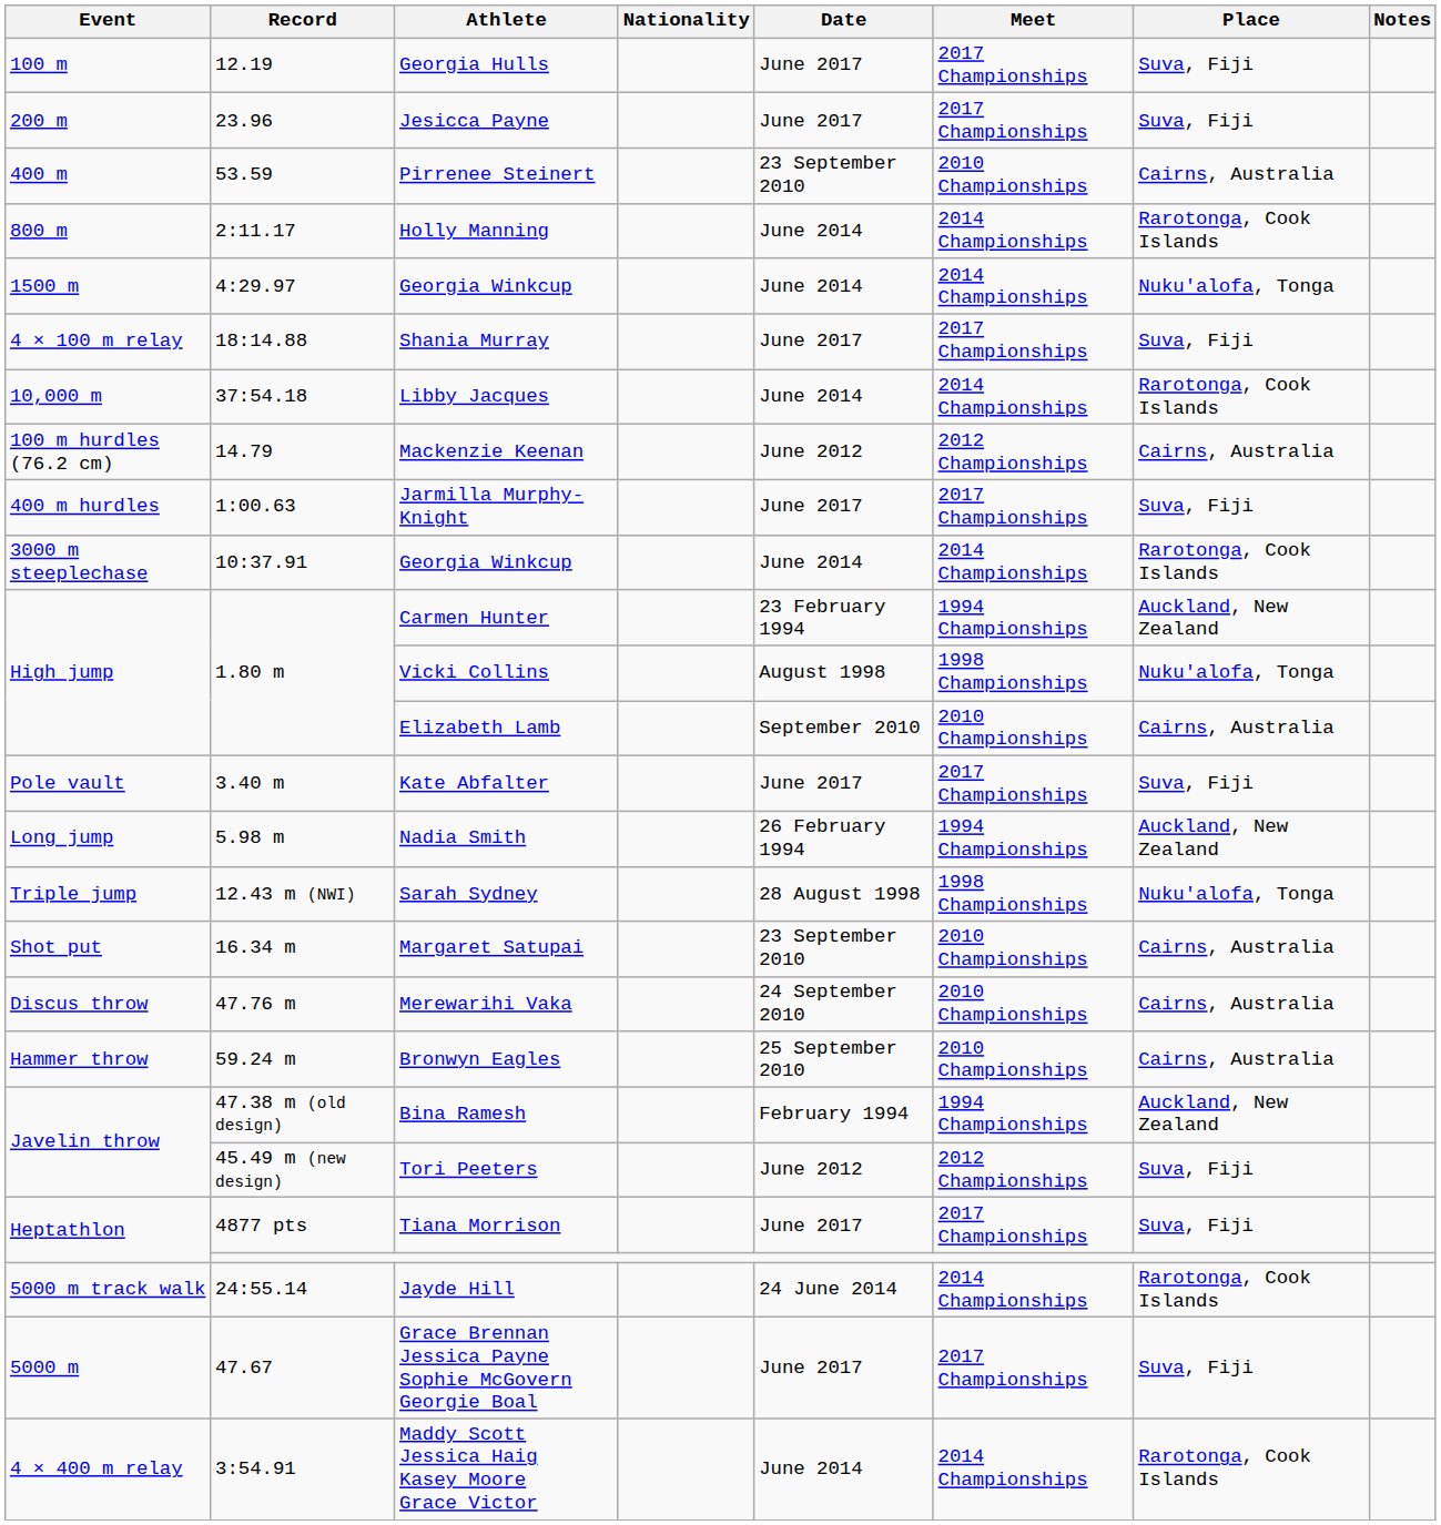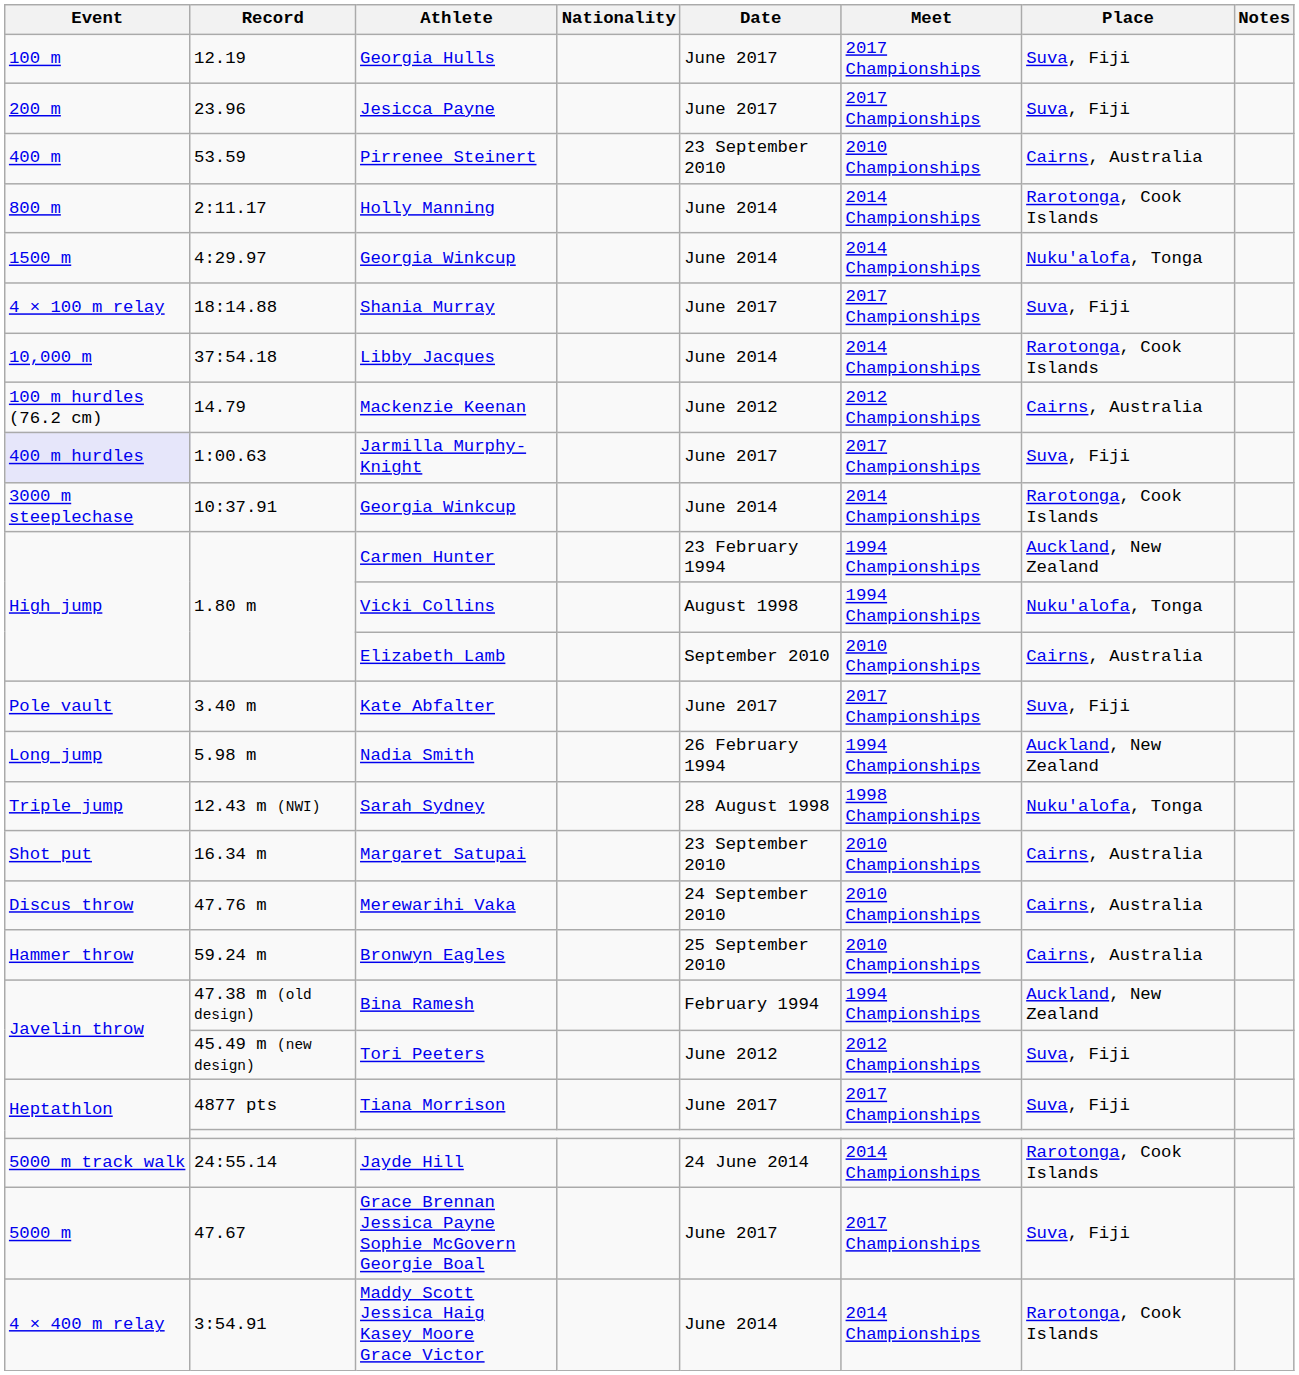 <table class="wikitable sortable" style="font-size:90%;">
 <tr>
 <th>Event</th>
 <th>Record</th>
 <th>Athlete</th>
 <th>Nationality</th>
 <th>Date</th>
 <th>Meet</th>
 <th>Place</th>
 <th>Notes</th>
 </tr>
 <tr>
 <td><a href='#'>100 m</a></td>
 <td>12.19 </td>
 <td><a href='#'>Georgia Hulls</a></td>
 <td></td>
 <td>June 2017</td>
 <td><a href='#'>2017 Championships</a></td>
 <td><a href='#'>Suva</a>, Fiji</td>
 <td></td>
 </tr>
 <tr>
 <td><a href='#'>200 m</a></td>
 <td>23.96 </td>
 <td><a href='#'>Jesicca Payne</a></td>
 <td></td>
 <td>June 2017</td>
 <td><a href='#'>2017 Championships</a></td>
 <td><a href='#'>Suva</a>, Fiji</td>
 <td></td>
 </tr>
 <tr>
 <td><a href='#'>400 m</a></td>
 <td>53.59</td>
 <td><a href='#'>Pirrenee Steinert</a></td>
 <td></td>
 <td>23 September 2010</td>
 <td><a href='#'>2010 Championships</a></td>
 <td><a href='#'>Cairns</a>, Australia</td>
 <td></td>
 </tr>
 <tr>
 <td><a href='#'>800 m</a></td>
 <td>2:11.17</td>
 <td><a href='#'>Holly Manning</a></td>
 <td></td>
 <td>June 2014</td>
 <td><a href='#'>2014 Championships</a></td>
 <td><a href='#'>Rarotonga</a>, Cook Islands</td>
 <td></td>
 </tr>
 <tr>
 <td><a href='#'>1500 m</a></td>
 <td>4:29.97</td>
 <td><a href='#'>Georgia Winkcup</a></td>
 <td></td>
 <td>June 2014</td>
 <td><a href='#'>2014 Championships</a></td>
 <td><a href='#'>Nuku'alofa</a>, Tonga</td>
 <td></td>
 </tr>
 <tr>
 <td><a href='#'>4 × 100 m relay</a></td>
 <td>18:14.88</td>
 <td><a href='#'>Shania Murray</a></td>
 <td></td>
 <td>June 2017</td>
 <td><a href='#'>2017 Championships</a></td>
 <td><a href='#'>Suva</a>, Fiji</td>
 <td></td>
 </tr>
 <tr>
 <td><a href='#'>10,000 m</a></td>
 <td>37:54.18</td>
 <td><a href='#'>Libby Jacques</a></td>
 <td></td>
 <td>June 2014</td>
 <td><a href='#'>2014 Championships</a></td>
 <td><a href='#'>Rarotonga</a>, Cook Islands</td>
 <td></td>
 </tr>
 <tr>
 <td><a href='#'>100 m hurdles</a><br>(76.2 cm)</td>
 <td>14.79 </td>
 <td><a href='#'>Mackenzie Keenan</a></td>
 <td></td>
 <td>June 2012</td>
 <td><a href='#'>2012 Championships</a></td>
 <td><a href='#'>Cairns</a>, Australia</td>
 <td></td>
 </tr>
 <tr>
-<td><a href='#'>400 m hurdles</a></td>
+<td style="background: lavender;"><a href='#'>400 m hurdles</a></td>
 <td>1:00.63</td>
 <td><a href='#'>Jarmilla Murphy-Knight</a></td>
 <td></td>
 <td>June 2017</td>
 <td><a href='#'>2017 Championships</a></td>
 <td><a href='#'>Suva</a>, Fiji</td>
 <td></td>
 </tr>
 <tr>
 <td><a href='#'>3000 m steeplechase</a></td>
 <td>10:37.91</td>
 <td><a href='#'>Georgia Winkcup</a></td>
 <td></td>
 <td>June 2014</td>
 <td><a href='#'>2014 Championships</a></td>
 <td><a href='#'>Rarotonga</a>, Cook Islands</td>
 <td></td>
 </tr>
 <tr>
 <td rowspan=3><a href='#'>High jump</a></td>
 <td rowspan=3>1.80 m</td>
 <td><a href='#'>Carmen Hunter</a></td>
 <td></td>
 <td>23 February 1994</td>
 <td><a href='#'>1994 Championships</a></td>
 <td><a href='#'>Auckland</a>, New Zealand</td>
 <td></td>
 </tr>
 <tr>
 <td><a href='#'>Vicki Collins</a></td>
 <td></td>
 <td>August 1998</td>
-<td><a href='#'>1998 Championships</a></td>
+<td><a href='#'>1994 Championships</a></td>
 <td><a href='#'>Nuku'alofa</a>, Tonga</td>
 <td></td>
 </tr>
 <tr>
 <td><a href='#'>Elizabeth Lamb</a></td>
 <td></td>
 <td>September 2010</td>
 <td><a href='#'>2010 Championships</a></td>
 <td><a href='#'>Cairns</a>, Australia</td>
 <td></td>
 </tr>
 <tr>
 <td><a href='#'>Pole vault</a></td>
 <td>3.40 m</td>
 <td><a href='#'>Kate Abfalter</a></td>
 <td></td>
 <td>June 2017</td>
 <td><a href='#'>2017 Championships</a></td>
 <td><a href='#'>Suva</a>, Fiji</td>
 <td></td>
 </tr>
 <tr>
 <td><a href='#'>Long jump</a></td>
 <td>5.98 m </td>
 <td><a href='#'>Nadia Smith</a></td>
 <td></td>
 <td>26 February 1994</td>
 <td><a href='#'>1994 Championships</a></td>
 <td><a href='#'>Auckland</a>, New Zealand</td>
 <td></td>
 </tr>
 <tr>
 <td><a href='#'>Triple jump</a></td>
 <td>12.43 m <small>(NWI)</small></td>
 <td><a href='#'>Sarah Sydney</a></td>
 <td></td>
 <td>28 August 1998</td>
 <td><a href='#'>1998 Championships</a></td>
 <td><a href='#'>Nuku'alofa</a>, Tonga</td>
 <td></td>
 </tr>
 <tr>
 <td><a href='#'>Shot put</a></td>
 <td>16.34 m</td>
 <td><a href='#'>Margaret Satupai</a></td>
 <td></td>
 <td>23 September 2010</td>
 <td><a href='#'>2010 Championships</a></td>
 <td><a href='#'>Cairns</a>, Australia</td>
 <td></td>
 </tr>
 <tr>
 <td><a href='#'>Discus throw</a></td>
 <td>47.76 m</td>
 <td><a href='#'>Merewarihi Vaka</a></td>
 <td></td>
 <td>24 September 2010</td>
 <td><a href='#'>2010 Championships</a></td>
 <td><a href='#'>Cairns</a>, Australia</td>
 <td></td>
 </tr>
 <tr>
 <td><a href='#'>Hammer throw</a></td>
 <td>59.24 m</td>
 <td><a href='#'>Bronwyn Eagles</a></td>
 <td></td>
 <td>25 September 2010</td>
 <td><a href='#'>2010 Championships</a></td>
 <td><a href='#'>Cairns</a>, Australia</td>
 <td></td>
 </tr>
 <tr>
 <td rowspan=2><a href='#'>Javelin throw</a></td>
 <td>47.38 m <small>(old design)</small></td>
 <td><a href='#'>Bina Ramesh</a></td>
 <td></td>
 <td>February 1994</td>
 <td><a href='#'>1994 Championships</a></td>
 <td><a href='#'>Auckland</a>, New Zealand</td>
 <td></td>
 </tr>
 <tr>
 <td>45.49 m <small>(new design)</small></td>
 <td><a href='#'>Tori Peeters</a></td>
 <td></td>
 <td>June 2012</td>
 <td><a href='#'>2012 Championships</a></td>
 <td><a href='#'>Suva</a>, Fiji</td>
 <td></td>
 </tr>
 <tr>
 <td rowspan=2><a href='#'>Heptathlon</a></td>
 <td>4877 pts</td>
 <td><a href='#'>Tiana Morrison</a></td>
 <td></td>
 <td>June 2017</td>
 <td><a href='#'>2017 Championships</a></td>
 <td><a href='#'>Suva</a>, Fiji</td>
 <td></td>
 </tr>
 <tr>
 <td colspan=6></td>
 <td></td>
 </tr>
 <tr>
 <td><a href='#'>5000 m track walk</a></td>
 <td>24:55.14</td>
 <td><a href='#'>Jayde Hill</a></td>
 <td></td>
 <td>24 June 2014</td>
 <td><a href='#'>2014 Championships</a></td>
 <td><a href='#'>Rarotonga</a>, Cook Islands</td>
 <td></td>
 </tr>
 <tr>
 <td><a href='#'>5000 m</a></td>
 <td>47.67</td>
 <td><a href='#'>Grace Brennan</a><br><a href='#'>Jessica Payne</a><br><a href='#'>Sophie McGovern</a><br><a href='#'>Georgie Boal</a></td>
 <td></td>
 <td>June 2017</td>
 <td><a href='#'>2017 Championships</a></td>
 <td><a href='#'>Suva</a>, Fiji</td>
 <td></td>
 </tr>
 <tr>
 <td><a href='#'>4 × 400 m relay</a></td>
 <td>3:54.91</td>
 <td><a href='#'>Maddy Scott</a> <br> <a href='#'>Jessica Haig</a> <br> <a href='#'>Kasey Moore</a> <br> <a href='#'>Grace Victor</a></td>
 <td></td>
 <td>June 2014</td>
 <td><a href='#'>2014 Championships</a></td>
 <td><a href='#'>Rarotonga</a>, Cook Islands</td>
 <td></td>
 </tr>
 </table>
